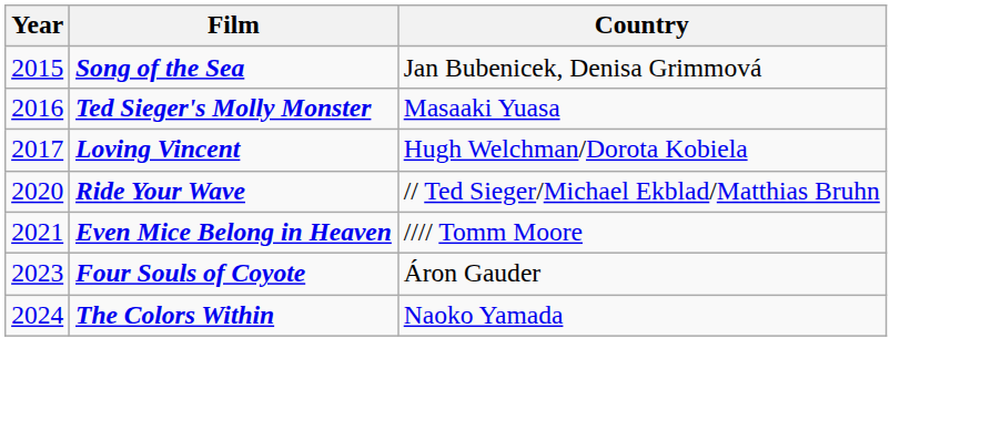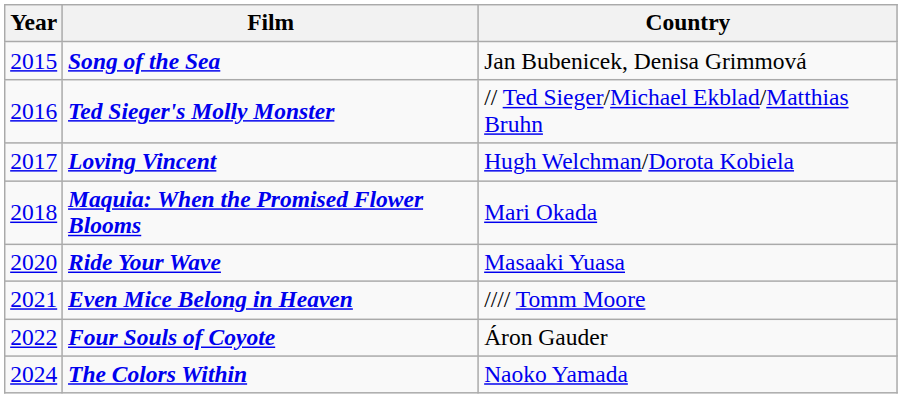 <table class="wikitable">
 <tr>
 <th>Year</th>
 <th>Film</th>
 <th>Country</th>
 </tr>
 <tr>
 <td><a href='#'>2015</a></td>
 <td><strong><em><a href='#'>Song of the Sea</a></em></strong></td>
 <td> Jan Bubenicek, Denisa Grimmová</td>
 </tr>
 <tr>
 <td><a href='#'>2016</a></td>
 <td><strong><em><a href='#'>Ted Sieger's Molly Monster</a></em></strong></td>
-<td> <a href='#'>Masaaki Yuasa</a></td>
+<td>// <a href='#'>Ted Sieger</a>/<a href='#'>Michael Ekblad</a>/<a href='#'>Matthias Bruhn</a></td>
 </tr>
 <tr>
 <td><a href='#'>2017</a></td>
 <td><strong><em><a href='#'>Loving Vincent</a></em></strong></td>
 <td> <a href='#'>Hugh Welchman</a>/<a href='#'>Dorota Kobiela</a></td>
 </tr>
 <tr>
+<td><a href='#'>2018</a></td>
+<td><strong><em><a href='#'>Maquia: When the Promised Flower Blooms</a></em></strong></td>
+<td> <a href='#'>Mari Okada</a></td>
+</tr>
+<tr>
 <td><a href='#'>2020</a></td>
 <td><strong><em><a href='#'>Ride Your Wave</a></em></strong></td>
-<td>// <a href='#'>Ted Sieger</a>/<a href='#'>Michael Ekblad</a>/<a href='#'>Matthias Bruhn</a></td>
+<td> <a href='#'>Masaaki Yuasa</a></td>
 </tr>
 <tr>
 <td><a href='#'>2021</a></td>
 <td><strong><em><a href='#'>Even Mice Belong in Heaven</a></em></strong></td>
 <td>//// <a href='#'>Tomm Moore</a></td>
 </tr>
 <tr>
-<td><a href='#'>2023</a></td>
+<td><a href='#'>2022</a></td>
 <td><strong><em><a href='#'>Four Souls of Coyote</a></em></strong></td>
 <td> Áron Gauder</td>
 </tr>
 <tr>
 <td><a href='#'>2024</a></td>
 <td><strong><em><a href='#'>The Colors Within</a></em></strong></td>
 <td> <a href='#'>Naoko Yamada</a></td>
 </tr>
 </table>
